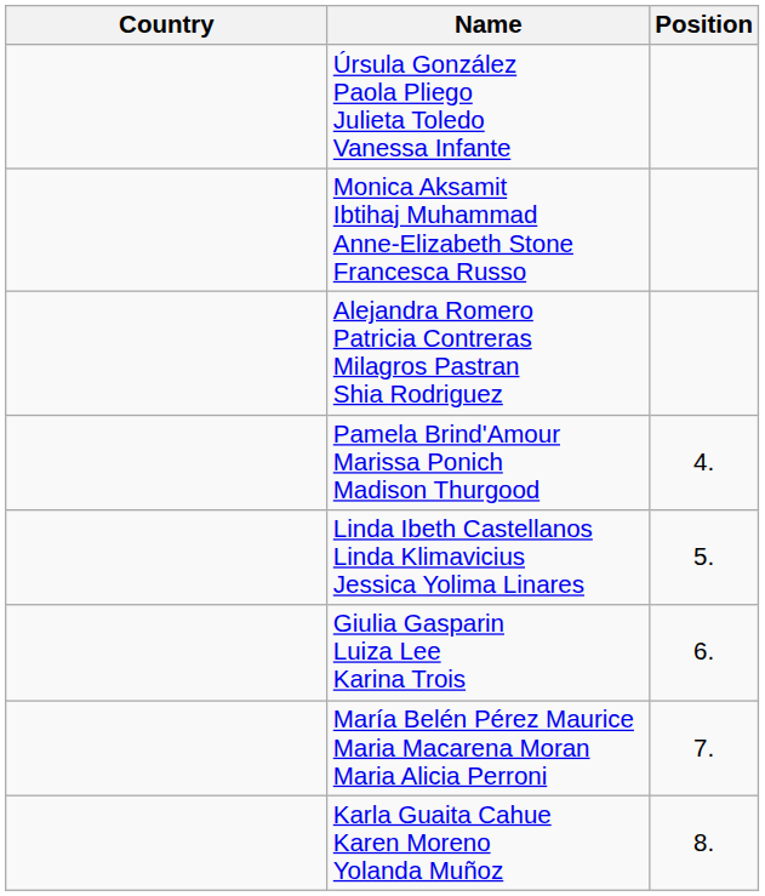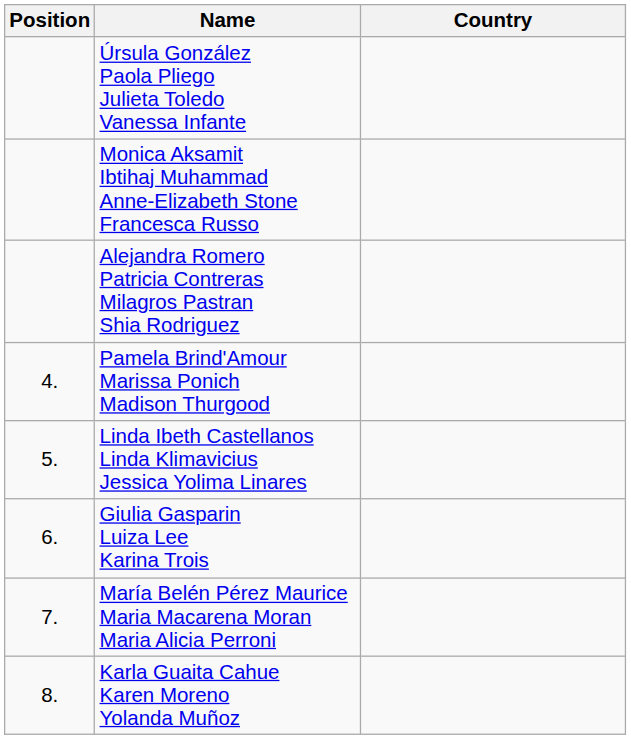 <table class="wikitable">
 <tr>
+<th width="20">Position</th>
+<th width="200">Name</th>
 <th width="200">Country</th>
-<th width="200">Name</th>
-<th width="20">Position</th>
 </tr>
 <tr>
+<td align="center"></td>
+<td><a href='#'>Úrsula González</a><br><a href='#'>Paola Pliego</a><br><a href='#'>Julieta Toledo</a><br><a href='#'>Vanessa Infante</a></td>
 <td></td>
-<td><a href='#'>Úrsula González</a><br><a href='#'>Paola Pliego</a><br><a href='#'>Julieta Toledo</a><br><a href='#'>Vanessa Infante</a></td>
-<td align="center"></td>
 </tr>
 <tr>
+<td align="center"></td>
+<td><a href='#'>Monica Aksamit</a><br><a href='#'>Ibtihaj Muhammad</a><br><a href='#'>Anne-Elizabeth Stone</a><br><a href='#'>Francesca Russo</a></td>
 <td></td>
-<td><a href='#'>Monica Aksamit</a><br><a href='#'>Ibtihaj Muhammad</a><br><a href='#'>Anne-Elizabeth Stone</a><br><a href='#'>Francesca Russo</a></td>
-<td align="center"></td>
 </tr>
 <tr>
+<td align="center"></td>
+<td><a href='#'>Alejandra Romero</a><br><a href='#'>Patricia Contreras</a><br><a href='#'>Milagros Pastran</a><br><a href='#'>Shia Rodriguez</a></td>
 <td></td>
-<td><a href='#'>Alejandra Romero</a><br><a href='#'>Patricia Contreras</a><br><a href='#'>Milagros Pastran</a><br><a href='#'>Shia Rodriguez</a></td>
-<td align="center"></td>
 </tr>
 <tr>
+<td align="center">4.</td>
+<td><a href='#'>Pamela Brind'Amour</a><br><a href='#'>Marissa Ponich</a><br><a href='#'>Madison Thurgood</a></td>
 <td></td>
-<td><a href='#'>Pamela Brind'Amour</a><br><a href='#'>Marissa Ponich</a><br><a href='#'>Madison Thurgood</a></td>
-<td align="center">4.</td>
 </tr>
 <tr>
+<td align="center">5.</td>
+<td><a href='#'>Linda Ibeth Castellanos</a><br><a href='#'>Linda Klimavicius</a><br><a href='#'>Jessica Yolima Linares</a></td>
 <td></td>
-<td><a href='#'>Linda Ibeth Castellanos</a><br><a href='#'>Linda Klimavicius</a><br><a href='#'>Jessica Yolima Linares</a></td>
-<td align="center">5.</td>
 </tr>
 <tr>
+<td align="center">6.</td>
+<td><a href='#'>Giulia Gasparin</a><br><a href='#'>Luiza Lee</a><br><a href='#'>Karina Trois</a></td>
 <td></td>
-<td><a href='#'>Giulia Gasparin</a><br><a href='#'>Luiza Lee</a><br><a href='#'>Karina Trois</a></td>
-<td align="center">6.</td>
 </tr>
 <tr>
+<td align="center">7.</td>
+<td><a href='#'>María Belén Pérez Maurice</a><br><a href='#'>Maria Macarena Moran</a><br><a href='#'>Maria Alicia Perroni</a></td>
 <td></td>
-<td><a href='#'>María Belén Pérez Maurice</a><br><a href='#'>Maria Macarena Moran</a><br><a href='#'>Maria Alicia Perroni</a></td>
-<td align="center">7.</td>
 </tr>
 <tr>
+<td align="center">8.</td>
+<td><a href='#'>Karla Guaita Cahue</a><br><a href='#'>Karen Moreno</a><br><a href='#'>Yolanda Muñoz</a></td>
 <td></td>
-<td><a href='#'>Karla Guaita Cahue</a><br><a href='#'>Karen Moreno</a><br><a href='#'>Yolanda Muñoz</a></td>
-<td align="center">8.</td>
 </tr>
 </table>
